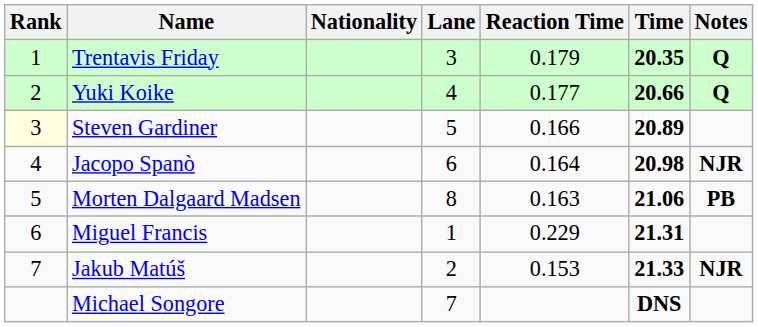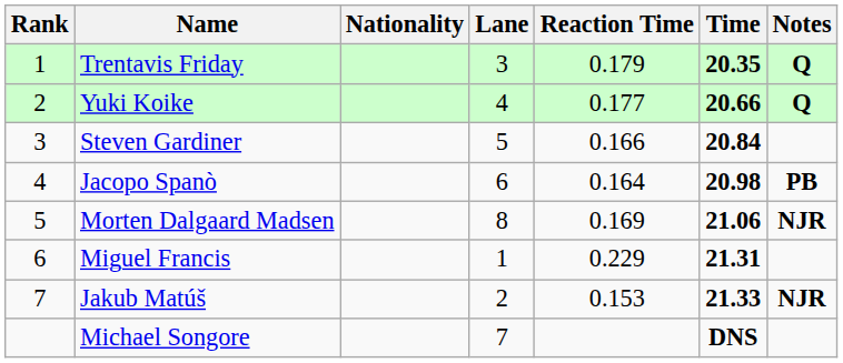 <table class="wikitable sortable" style="text-align:center">
 <tr>
 <th>Rank</th>
 <th>Name</th>
 <th>Nationality</th>
 <th>Lane</th>
 <th>Reaction Time</th>
 <th>Time</th>
 <th>Notes</th>
 </tr>
 <tr bgcolor=ccffcc>
 <td>1</td>
 <td align=left><a href='#'>Trentavis Friday</a></td>
 <td align=left></td>
 <td>3</td>
 <td>0.179</td>
 <td><strong>20.35</strong></td>
 <td><strong>Q</strong></td>
 </tr>
 <tr bgcolor=ccffcc>
 <td>2</td>
 <td align=left><a href='#'>Yuki Koike</a></td>
 <td align=left></td>
 <td>4</td>
 <td>0.177</td>
 <td><strong>20.66</strong></td>
 <td><strong>Q</strong></td>
 </tr>
 <tr>
-<td style="background: lightyellow;">3</td>
+<td>3</td>
 <td align=left><a href='#'>Steven Gardiner</a></td>
 <td align=left></td>
 <td>5</td>
 <td>0.166</td>
-<td><strong>20.89</strong></td>
+<td><strong>20.84</strong></td>
 <td></td>
 </tr>
 <tr>
 <td>4</td>
 <td align=left><a href='#'>Jacopo Spanò</a></td>
 <td align=left></td>
 <td>6</td>
 <td>0.164</td>
 <td><strong>20.98</strong></td>
-<td><strong>NJR</strong></td>
+<td><strong>PB</strong></td>
 </tr>
 <tr>
 <td>5</td>
 <td align=left><a href='#'>Morten Dalgaard Madsen</a></td>
 <td align=left></td>
 <td>8</td>
-<td>0.163</td>
+<td>0.169</td>
 <td><strong>21.06</strong></td>
-<td><strong>PB</strong></td>
+<td><strong>NJR</strong></td>
 </tr>
 <tr>
 <td>6</td>
 <td align=left><a href='#'>Miguel Francis</a></td>
 <td align=left></td>
 <td>1</td>
 <td>0.229</td>
 <td><strong>21.31</strong></td>
 <td></td>
 </tr>
 <tr>
 <td>7</td>
 <td align=left><a href='#'>Jakub Matúš</a></td>
 <td align=left></td>
 <td>2</td>
 <td>0.153</td>
 <td><strong>21.33</strong></td>
 <td><strong>NJR</strong></td>
 </tr>
 <tr>
 <td></td>
 <td align=left><a href='#'>Michael Songore</a></td>
 <td align=left></td>
 <td>7</td>
 <td></td>
 <td><strong>DNS</strong></td>
 <td></td>
 </tr>
 </table>
